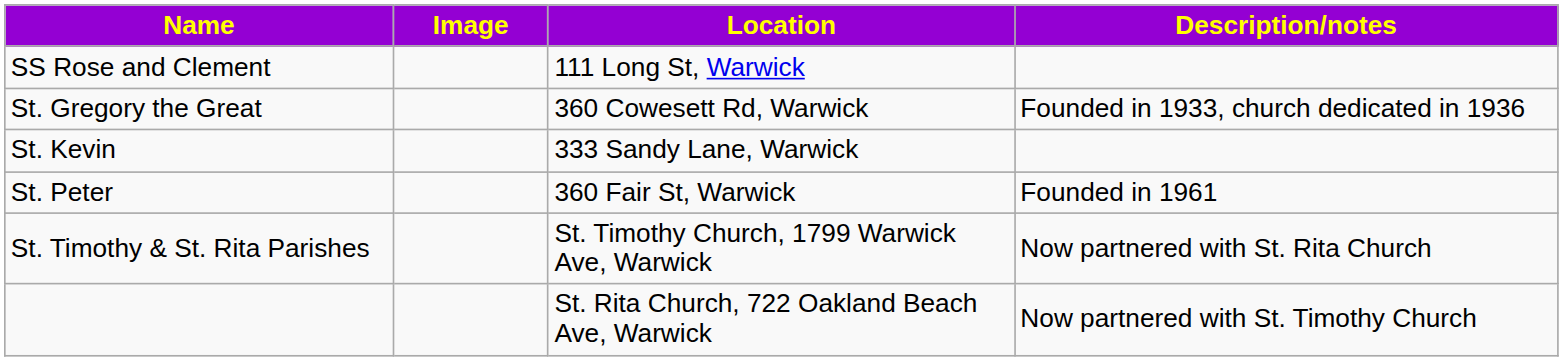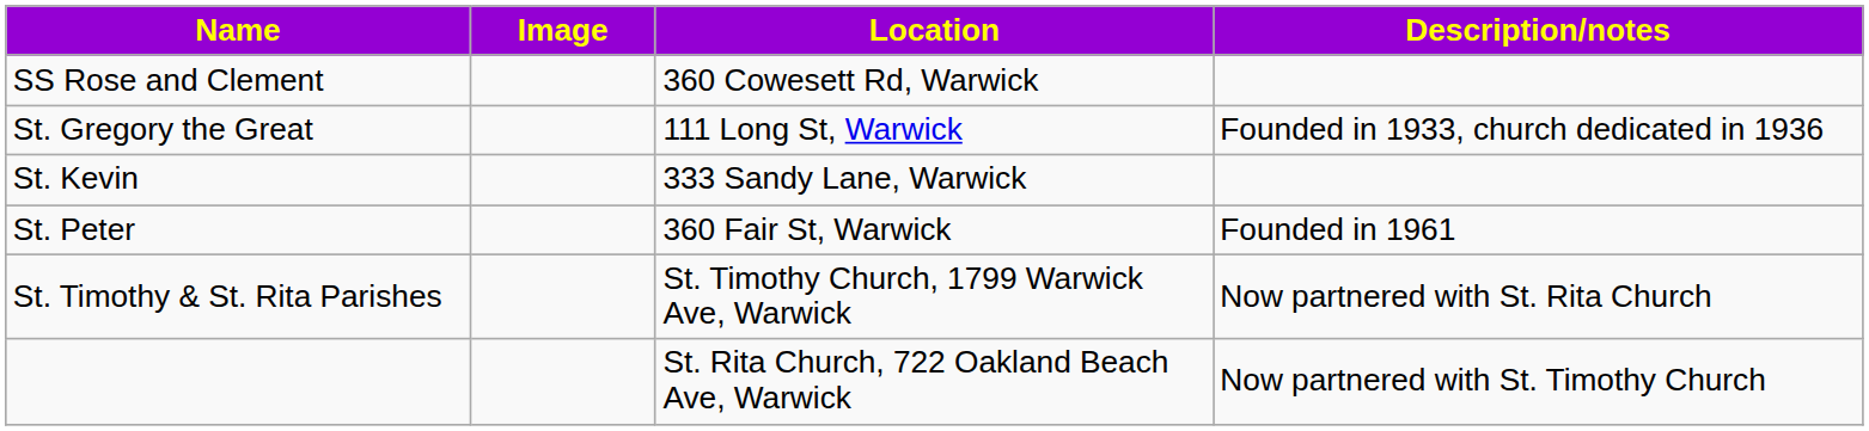 <table class="wikitable sortable" style="width:75%">
 <tr>
 <th style="background:darkviolet; color:yellow;" width="25%"><strong>Name</strong></th>
 <th style="background:darkviolet; color:yellow;" width="10%"><strong>Image</strong></th>
 <th style="background:darkviolet; color:yellow;" width="30%"><strong>Location</strong></th>
 <th style="background:darkviolet; color:yellow;" width="35%"><strong>Description/notes</strong></th>
 </tr>
 <tr>
 <td>SS Rose and Clement</td>
 <td></td>
-<td>111 Long St, <a href='#'>Warwick</a></td>
+<td>360 Cowesett Rd, Warwick</td>
 <td></td>
 </tr>
 <tr>
 <td>St. Gregory the Great</td>
 <td></td>
-<td>360 Cowesett Rd, Warwick</td>
+<td>111 Long St, <a href='#'>Warwick</a></td>
 <td>Founded in 1933, church dedicated in 1936</td>
 </tr>
 <tr>
 <td>St. Kevin</td>
 <td></td>
 <td>333 Sandy Lane, Warwick</td>
 <td></td>
 </tr>
 <tr>
 <td>St. Peter</td>
 <td></td>
 <td>360 Fair St, Warwick</td>
 <td>Founded in 1961</td>
 </tr>
 <tr>
 <td>St. Timothy & St. Rita Parishes</td>
 <td></td>
 <td>St. Timothy Church, 1799 Warwick Ave, Warwick</td>
 <td>Now partnered with St. Rita Church</td>
 </tr>
 <tr>
 <td></td>
 <td></td>
 <td>St. Rita Church, 722 Oakland Beach Ave, Warwick</td>
 <td>Now partnered with St. Timothy Church</td>
 </tr>
 </table>
